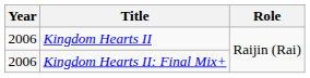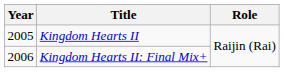 <table class="wikitable sortable">
 <tr>
 <th>Year</th>
 <th>Title</th>
 <th>Role</th>
 </tr>
 <tr>
-<td>2006</td>
+<td>2005</td>
 <td><em><a href='#'>Kingdom Hearts II</a></em></td>
 <td rowspan="2">Raijin (Rai)</td>
 </tr>
 <tr>
 <td>2006</td>
 <td><em><a href='#'>Kingdom Hearts II: Final Mix+</a></em></td>
 </tr>
 </table>
